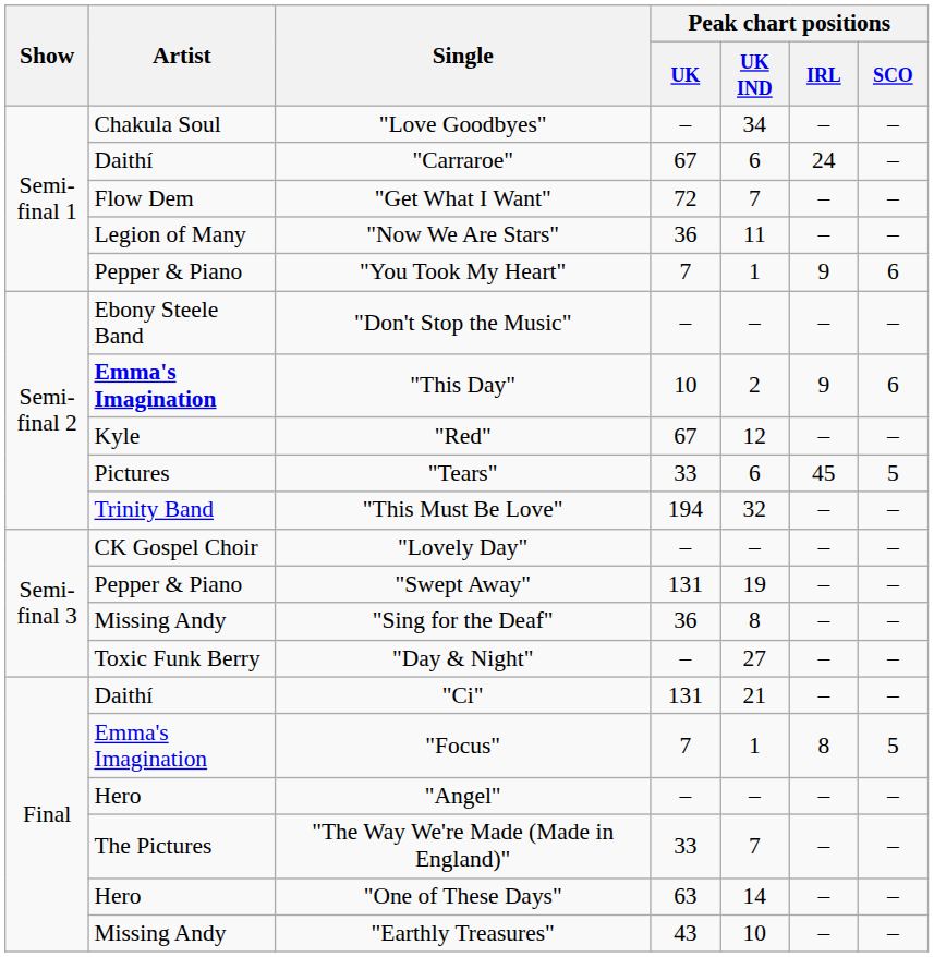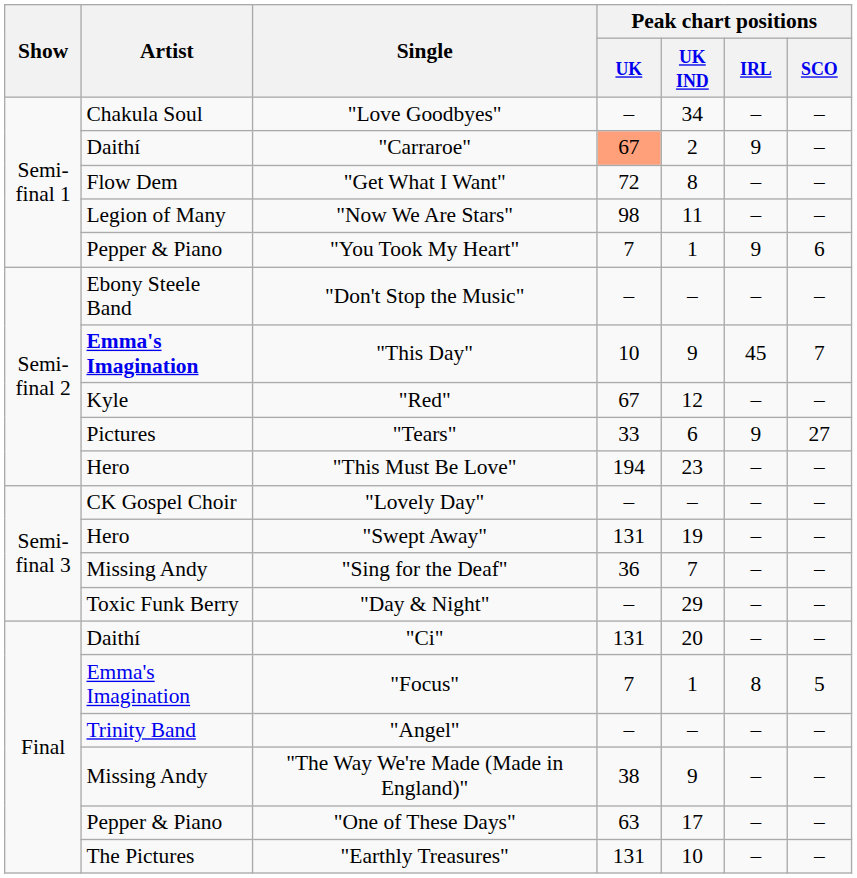 <table class=wikitable>
 <tr>
 <th rowspan="2" style="width:50px;">Show</th>
 <th rowspan="2" style="width:120px;">Artist</th>
 <th rowspan="2" style="width:250px;">Single</th>
 <th colspan="4">Peak chart positions</th>
 </tr>
 <tr>
 <th width=40><small><a href='#'>UK</a></small><br></th>
 <th width=40><small><a href='#'>UK<br>IND</a></small><br></th>
 <th width=40><small><a href='#'>IRL</a></small><br></th>
 <th width=40><small><a href='#'>SCO</a></small></th>
 </tr>
 <tr>
 <td rowspan="5" style="text-align:center;">Semi-final 1</td>
 <td>Chakula Soul</td>
 <td align=center>"Love Goodbyes"</td>
 <td align=center>–</td>
 <td align=center>34</td>
 <td align=center>–</td>
 <td align=center>–</td>
 </tr>
 <tr>
 <td>Daithí</td>
 <td align=center>"Carraroe"</td>
-<td align=center>67</td>
-<td align=center>6</td>
-<td align=center>24</td>
+<td align=center style="background: lightsalmon;">67</td>
+<td align=center>2</td>
+<td align=center>9</td>
 <td align=center>–</td>
 </tr>
 <tr>
 <td>Flow Dem</td>
 <td align=center>"Get What I Want"</td>
 <td align=center>72</td>
-<td align=center>7</td>
+<td align=center>8</td>
 <td align=center>–</td>
 <td align=center>–</td>
 </tr>
 <tr>
 <td>Legion of Many</td>
 <td align=center>"Now We Are Stars"</td>
-<td align=center>36</td>
+<td align=center>98</td>
 <td align=center>11</td>
 <td align=center>–</td>
 <td align=center>–</td>
 </tr>
 <tr>
 <td>Pepper & Piano</td>
 <td align=center>"You Took My Heart"</td>
 <td align=center>7</td>
 <td align=center>1</td>
 <td align=center>9</td>
 <td align=center>6</td>
 </tr>
 <tr>
 <td rowspan="5" style="text-align:center;">Semi-final 2</td>
 <td>Ebony Steele Band</td>
 <td align=center>"Don't Stop the Music"</td>
 <td align=center>–</td>
 <td align=center>–</td>
 <td align=center>–</td>
 <td align=center>–</td>
 </tr>
 <tr>
 <td><strong><a href='#'>Emma's Imagination</a></strong></td>
 <td align=center>"This Day"</td>
 <td align=center>10</td>
-<td align=center>2</td>
 <td align=center>9</td>
-<td align=center>6</td>
+<td align=center>45</td>
+<td align=center>7</td>
 </tr>
 <tr>
 <td>Kyle</td>
 <td align=center>"Red"</td>
 <td align=center>67</td>
 <td align=center>12</td>
 <td align=center>–</td>
 <td align=center>–</td>
 </tr>
 <tr>
 <td>Pictures</td>
 <td align=center>"Tears"</td>
 <td align=center>33</td>
 <td align=center>6</td>
-<td align=center>45</td>
-<td align=center>5</td>
+<td align=center>9</td>
+<td align=center>27</td>
 </tr>
 <tr>
-<td><a href='#'>Trinity Band</a></td>
+<td>Hero</td>
 <td align=center>"This Must Be Love"</td>
 <td align=center>194</td>
-<td align=center>32</td>
+<td align=center>23</td>
 <td align=center>–</td>
 <td align=center>–</td>
 </tr>
 <tr>
 <td rowspan="4" style="text-align:center;">Semi-final 3</td>
 <td>CK Gospel Choir</td>
 <td align=center>"Lovely Day"</td>
 <td align=center>–</td>
 <td align=center>–</td>
 <td align=center>–</td>
 <td align=center>–</td>
 </tr>
 <tr>
-<td>Pepper & Piano</td>
+<td>Hero</td>
 <td align=center>"Swept Away"</td>
 <td align=center>131</td>
 <td align=center>19</td>
 <td align=center>–</td>
 <td align=center>–</td>
 </tr>
 <tr>
 <td>Missing Andy</td>
 <td align=center>"Sing for the Deaf"</td>
 <td align=center>36</td>
-<td align=center>8</td>
+<td align=center>7</td>
 <td align=center>–</td>
 <td align=center>–</td>
 </tr>
 <tr>
 <td>Toxic Funk Berry</td>
 <td align=center>"Day & Night"</td>
 <td align=center>–</td>
-<td align=center>27</td>
+<td align=center>29</td>
 <td align=center>–</td>
 <td align=center>–</td>
 </tr>
 <tr>
 <td rowspan="6" style="text-align:center;">Final</td>
 <td>Daithí</td>
 <td align=center>"Ci"</td>
 <td align=center>131</td>
-<td align=center>21</td>
+<td align=center>20</td>
 <td align=center>–</td>
 <td align=center>–</td>
 </tr>
 <tr>
 <td><a href='#'>Emma's Imagination</a></td>
 <td align=center>"Focus"</td>
 <td align=center>7</td>
 <td align=center>1</td>
 <td align=center>8</td>
 <td align=center>5</td>
 </tr>
 <tr>
-<td>Hero</td>
+<td><a href='#'>Trinity Band</a></td>
 <td align=center>"Angel"</td>
 <td align=center>–</td>
 <td align=center>–</td>
 <td align=center>–</td>
 <td align=center>–</td>
 </tr>
 <tr>
-<td>The Pictures</td>
+<td>Missing Andy</td>
 <td align=center>"The Way We're Made (Made in England)"</td>
-<td align=center>33</td>
-<td align=center>7</td>
+<td align=center>38</td>
+<td align=center>9</td>
 <td align=center>–</td>
 <td align=center>–</td>
 </tr>
 <tr>
-<td>Hero</td>
+<td>Pepper & Piano</td>
 <td align=center>"One of These Days"</td>
 <td align=center>63</td>
-<td align=center>14</td>
+<td align=center>17</td>
 <td align=center>–</td>
 <td align=center>–</td>
 </tr>
 <tr>
-<td>Missing Andy</td>
+<td>The Pictures</td>
 <td align=center>"Earthly Treasures"</td>
-<td align=center>43</td>
+<td align=center>131</td>
 <td align=center>10</td>
 <td align=center>–</td>
 <td align=center>–</td>
 </tr>
 </table>
